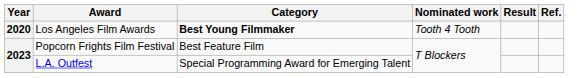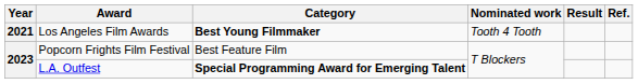 <table class="wikitable sortable">
 <tr>
 <th scope="col">Year</th>
 <th scope="col">Award</th>
 <th scope="col">Category</th>
 <th scope="col">Nominated work</th>
 <th scope="col">Result</th>
 <th scope="col">Ref.</th>
 </tr>
 <tr>
-<th scope="row">2020</th>
+<th scope="row">2021</th>
 <td>Los Angeles Film Awards</td>
 <td><strong>Best Young Filmmaker</strong></td>
 <td><em>Tooth 4 Tooth</em></td>
 <td></td>
 <td align="center"></td>
 </tr>
 <tr>
 <th scope="row" rowspan="2">2023</th>
 <td>Popcorn Frights Film Festival</td>
 <td>Best Feature Film</td>
 <td rowspan="2"><em>T Blockers</em></td>
 <td></td>
 <td align="center"></td>
 </tr>
 <tr>
 <td><a href='#'>L.A. Outfest</a></td>
-<td>Special Programming Award for Emerging Talent</td>
+<td><strong>Special Programming Award for Emerging Talent</strong></td>
 <td></td>
 <td align="center"></td>
 </tr>
 </table>
